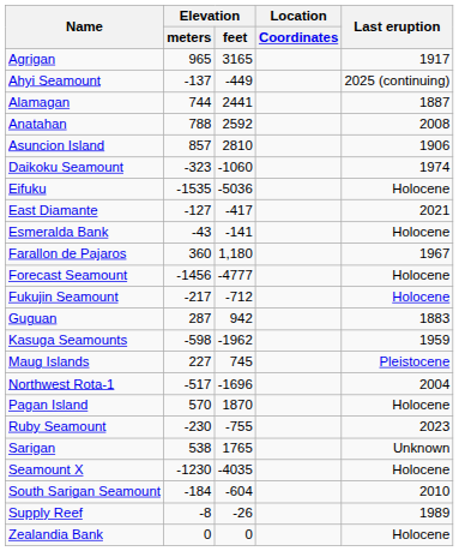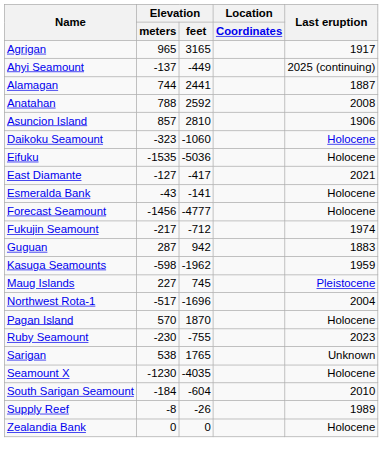 <table class="wikitable sortable">
 <tr>
 <th rowspan="2">Name</th>
 <th colspan ="2">Elevation</th>
 <th>Location</th>
 <th rowspan="2">Last eruption</th>
 </tr>
 <tr>
 <th>meters</th>
 <th>feet</th>
 <th><a href='#'>Coordinates</a></th>
 </tr>
 <tr style="text-align:right;">
 <td style="text-align:left;"><a href='#'>Agrigan</a></td>
 <td>965</td>
 <td>3165</td>
 <td></td>
 <td>1917</td>
 </tr>
 <tr style="text-align:right;">
 <td style="text-align:left;"><a href='#'>Ahyi Seamount</a></td>
 <td>-137</td>
 <td>-449</td>
 <td></td>
 <td>2025 (continuing)</td>
 </tr>
 <tr style="text-align:right;">
 <td style="text-align:left;"><a href='#'>Alamagan</a></td>
 <td>744</td>
 <td>2441</td>
 <td></td>
 <td>1887</td>
 </tr>
 <tr style="text-align:right;">
 <td style="text-align:left;"><a href='#'>Anatahan</a></td>
 <td>788</td>
 <td>2592</td>
 <td></td>
 <td>2008</td>
 </tr>
 <tr style="text-align:right;">
 <td style="text-align:left;"><a href='#'>Asuncion Island</a></td>
 <td>857</td>
 <td>2810</td>
 <td></td>
 <td>1906</td>
 </tr>
 <tr style="text-align:right;">
 <td style="text-align:left;"><a href='#'>Daikoku Seamount</a></td>
 <td>-323</td>
 <td>-1060</td>
 <td></td>
-<td>1974</td>
+<td><a href='#'>Holocene</a></td>
 </tr>
 <tr style="text-align:right;">
 <td style="text-align:left;"><a href='#'>Eifuku</a></td>
 <td>-1535</td>
 <td>-5036</td>
 <td></td>
 <td>Holocene</td>
 </tr>
 <tr style="text-align:right;">
 <td style="text-align:left;"><a href='#'>East Diamante</a></td>
 <td>-127</td>
 <td>-417</td>
 <td></td>
 <td>2021</td>
 </tr>
 <tr style="text-align:right;">
 <td style="text-align:left;"><a href='#'>Esmeralda Bank</a></td>
 <td>-43</td>
 <td>-141</td>
 <td></td>
 <td>Holocene</td>
 </tr>
 <tr style="text-align:right;">
-<td style="text-align:left;"><a href='#'>Farallon de Pajaros</a></td>
-<td>360</td>
-<td>1,180</td>
-<td></td>
-<td>1967</td>
-</tr>
-<tr style="text-align:right;">
 <td style="text-align:left;"><a href='#'>Forecast Seamount</a></td>
 <td>-1456</td>
 <td>-4777</td>
 <td></td>
 <td>Holocene</td>
 </tr>
 <tr style="text-align:right;">
 <td style="text-align:left;"><a href='#'>Fukujin Seamount</a></td>
 <td>-217</td>
 <td>-712</td>
 <td></td>
-<td><a href='#'>Holocene</a></td>
+<td>1974</td>
 </tr>
 <tr style="text-align:right;">
 <td style="text-align:left;"><a href='#'>Guguan</a></td>
 <td>287</td>
 <td>942</td>
 <td></td>
 <td>1883</td>
 </tr>
 <tr style="text-align:right;">
 <td style="text-align:left;"><a href='#'>Kasuga Seamounts</a></td>
 <td>-598</td>
 <td>-1962</td>
 <td></td>
 <td>1959</td>
 </tr>
 <tr style="text-align:right;">
 <td style="text-align:left;"><a href='#'>Maug Islands</a></td>
 <td>227</td>
 <td>745</td>
 <td></td>
 <td><a href='#'>Pleistocene</a></td>
 </tr>
 <tr style="text-align:right;">
 <td style="text-align:left;"><a href='#'>Northwest Rota-1</a></td>
 <td>-517</td>
 <td>-1696</td>
 <td></td>
 <td>2004</td>
 </tr>
 <tr style="text-align:right;">
 <td style="text-align:left;"><a href='#'>Pagan Island</a></td>
 <td>570</td>
 <td>1870</td>
 <td></td>
 <td>Holocene</td>
 </tr>
 <tr style="text-align:right;">
 <td style="text-align:left;"><a href='#'>Ruby Seamount</a></td>
 <td>-230</td>
 <td>-755</td>
 <td></td>
 <td>2023</td>
 </tr>
 <tr style="text-align:right;">
 <td style="text-align:left;"><a href='#'>Sarigan</a></td>
 <td>538</td>
 <td>1765</td>
 <td></td>
 <td>Unknown</td>
 </tr>
 <tr style="text-align:right;">
 <td style="text-align:left;"><a href='#'>Seamount X</a></td>
 <td>-1230</td>
 <td>-4035</td>
 <td></td>
 <td>Holocene</td>
 </tr>
 <tr style="text-align:right;">
 <td style="text-align:left;"><a href='#'>South Sarigan Seamount</a></td>
 <td>-184</td>
 <td>-604</td>
 <td></td>
 <td>2010</td>
 </tr>
 <tr style="text-align:right;">
 <td style="text-align:left;"><a href='#'>Supply Reef</a></td>
 <td>-8</td>
 <td>-26</td>
 <td></td>
 <td>1989</td>
 </tr>
 <tr style="text-align:right;">
 <td style="text-align:left;"><a href='#'>Zealandia Bank</a></td>
 <td>0</td>
 <td>0</td>
 <td></td>
 <td>Holocene</td>
 </tr>
 </table>
